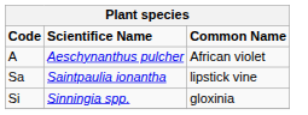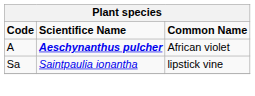 <table class="wikitable" style="clear">
 <tr>
 <th colspan=3><strong>Plant species</strong><br></th>
 </tr>
 <tr>
 <td><strong>Code</strong></td>
 <td><strong>Scientifice Name</strong></td>
 <td><strong>Common Name</strong></td>
 </tr>
 <tr>
 <td>A</td>
-<td><em><a href='#'>Aeschynanthus pulcher</a></em></td>
+<td><strong><em><a href='#'>Aeschynanthus pulcher</a></em></strong></td>
 <td>African violet</td>
 </tr>
 <tr>
 <td>Sa</td>
 <td><em><a href='#'>Saintpaulia ionantha</a></em></td>
 <td>lipstick vine</td>
 </tr>
 <tr>
-<td>Si</td>
-<td><em><a href='#'>Sinningia spp.</a></em></td>
-<td>gloxinia</td>
-</tr>
-<tr>
 </tr>
 </table>
